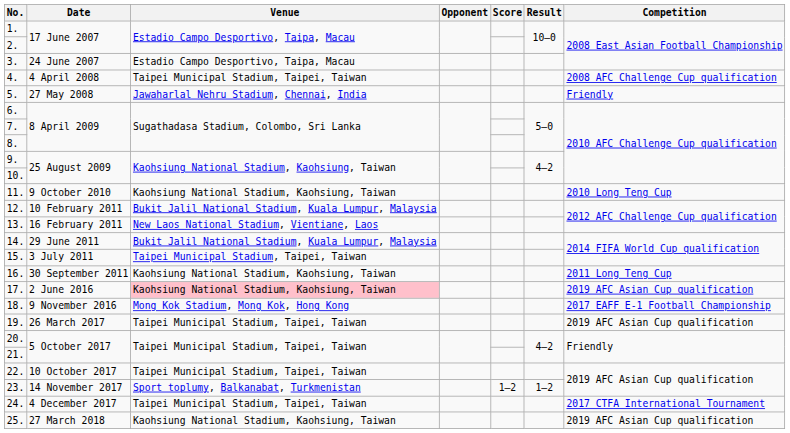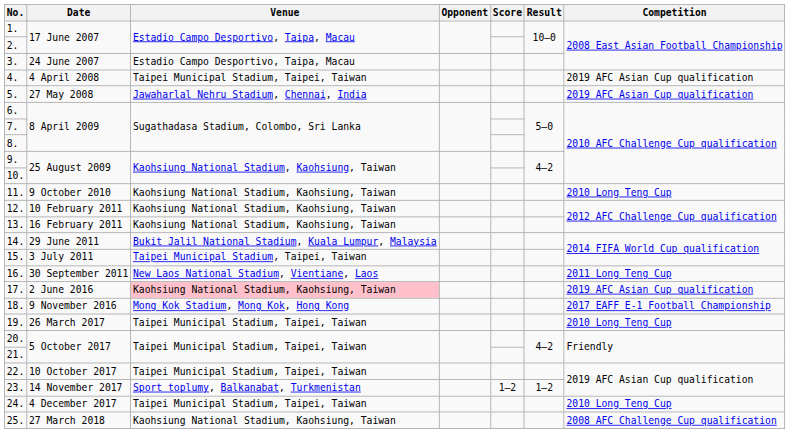 <table class="wikitable collapsible collapsed" style="font-size:90%">
 <tr>
 <th>No.</th>
 <th>Date</th>
 <th>Venue</th>
 <th>Opponent</th>
 <th>Score</th>
 <th>Result</th>
 <th>Competition</th>
 </tr>
 <tr>
 <td>1.</td>
 <td rowspan=2>17 June 2007</td>
 <td rowspan=2><a href='#'>Estadio Campo Desportivo</a>, <a href='#'>Taipa</a>, <a href='#'>Macau</a></td>
 <td rowspan=2></td>
 <td></td>
 <td rowspan=2 style="text-align:center;">10–0</td>
 <td rowspan=3><a href='#'>2008 East Asian Football Championship</a></td>
 </tr>
 <tr>
 <td>2.</td>
 <td></td>
 </tr>
 <tr>
 <td>3.</td>
 <td>24 June 2007</td>
 <td>Estadio Campo Desportivo, Taipa, Macau</td>
 <td></td>
 <td></td>
 <td></td>
 </tr>
 <tr>
 <td>4.</td>
 <td>4 April 2008</td>
 <td>Taipei Municipal Stadium, Taipei, Taiwan</td>
 <td></td>
 <td></td>
 <td></td>
-<td><a href='#'>2008 AFC Challenge Cup qualification</a></td>
+<td>2019 AFC Asian Cup qualification</td>
 </tr>
 <tr>
 <td>5.</td>
 <td>27 May 2008</td>
 <td><a href='#'>Jawaharlal Nehru Stadium</a>, <a href='#'>Chennai</a>, <a href='#'>India</a></td>
 <td></td>
 <td></td>
 <td></td>
-<td><a href='#'>Friendly</a></td>
+<td><a href='#'>2019 AFC Asian Cup qualification</a></td>
 </tr>
 <tr>
 <td>6.</td>
 <td rowspan=3>8 April 2009</td>
 <td rowspan=3>Sugathadasa Stadium, Colombo, Sri Lanka</td>
 <td rowspan=3></td>
 <td></td>
 <td rowspan=3 style="text-align:center;">5–0</td>
 <td rowspan=5><a href='#'>2010 AFC Challenge Cup qualification</a></td>
 </tr>
 <tr>
 <td>7.</td>
 <td></td>
 </tr>
 <tr>
 <td>8.</td>
 <td></td>
 </tr>
 <tr>
 <td>9.</td>
 <td rowspan=2>25 August 2009</td>
 <td rowspan=2><a href='#'>Kaohsiung National Stadium</a>, <a href='#'>Kaohsiung</a>, Taiwan</td>
 <td rowspan=2></td>
 <td></td>
 <td rowspan=2 style="text-align:center;">4–2</td>
 </tr>
 <tr>
 <td>10.</td>
 <td></td>
 </tr>
 <tr>
 <td>11.</td>
 <td>9 October 2010</td>
 <td>Kaohsiung National Stadium, Kaohsiung, Taiwan</td>
 <td></td>
 <td></td>
 <td></td>
 <td><a href='#'>2010 Long Teng Cup</a></td>
 </tr>
 <tr>
 <td>12.</td>
 <td>10 February 2011</td>
-<td><a href='#'>Bukit Jalil National Stadium</a>, <a href='#'>Kuala Lumpur</a>, <a href='#'>Malaysia</a></td>
+<td>Kaohsiung National Stadium, Kaohsiung, Taiwan</td>
 <td></td>
 <td></td>
 <td></td>
 <td rowspan=2><a href='#'>2012 AFC Challenge Cup qualification</a></td>
 </tr>
 <tr>
 <td>13.</td>
 <td>16 February 2011</td>
-<td><a href='#'>New Laos National Stadium</a>, <a href='#'>Vientiane</a>, <a href='#'>Laos</a></td>
+<td>Kaohsiung National Stadium, Kaohsiung, Taiwan</td>
 <td></td>
 <td></td>
 <td></td>
 </tr>
 <tr>
 <td>14.</td>
 <td>29 June 2011</td>
 <td><a href='#'>Bukit Jalil National Stadium</a>, <a href='#'>Kuala Lumpur</a>, <a href='#'>Malaysia</a></td>
 <td></td>
 <td></td>
 <td></td>
 <td rowspan=2><a href='#'>2014 FIFA World Cup qualification</a></td>
 </tr>
 <tr>
 <td>15.</td>
 <td>3 July 2011</td>
 <td><a href='#'>Taipei Municipal Stadium</a>, Taipei, Taiwan</td>
 <td></td>
 <td></td>
 <td></td>
 </tr>
 <tr>
 <td>16.</td>
 <td>30 September 2011</td>
-<td>Kaohsiung National Stadium, Kaohsiung, Taiwan</td>
+<td><a href='#'>New Laos National Stadium</a>, <a href='#'>Vientiane</a>, <a href='#'>Laos</a></td>
 <td></td>
 <td></td>
 <td></td>
 <td><a href='#'>2011 Long Teng Cup</a></td>
 </tr>
 <tr>
 <td>17.</td>
 <td>2 June 2016</td>
 <td style="background: pink;">Kaohsiung National Stadium, Kaohsiung, Taiwan</td>
 <td></td>
 <td></td>
 <td></td>
 <td><a href='#'>2019 AFC Asian Cup qualification</a></td>
 </tr>
 <tr>
 <td>18.</td>
 <td>9 November 2016</td>
 <td><a href='#'>Mong Kok Stadium</a>, <a href='#'>Mong Kok</a>, <a href='#'>Hong Kong</a></td>
 <td></td>
 <td></td>
 <td></td>
 <td><a href='#'>2017 EAFF E-1 Football Championship</a></td>
 </tr>
 <tr>
 <td>19.</td>
 <td>26 March 2017</td>
 <td>Taipei Municipal Stadium, Taipei, Taiwan</td>
 <td></td>
 <td></td>
 <td></td>
-<td>2019 AFC Asian Cup qualification</td>
+<td><a href='#'>2010 Long Teng Cup</a></td>
 </tr>
 <tr>
 <td>20.</td>
 <td rowspan=2>5 October 2017</td>
 <td rowspan=2>Taipei Municipal Stadium, Taipei, Taiwan</td>
 <td rowspan=2></td>
 <td></td>
 <td rowspan=2 style="text-align:center;">4–2</td>
 <td rowspan=2>Friendly</td>
 </tr>
 <tr>
 <td>21.</td>
 <td></td>
 </tr>
 <tr>
 <td>22.</td>
 <td>10 October 2017</td>
 <td>Taipei Municipal Stadium, Taipei, Taiwan</td>
 <td></td>
 <td></td>
 <td></td>
 <td rowspan=2>2019 AFC Asian Cup qualification</td>
 </tr>
 <tr>
 <td>23.</td>
 <td>14 November 2017</td>
 <td><a href='#'>Sport toplumy</a>, <a href='#'>Balkanabat</a>, <a href='#'>Turkmenistan</a></td>
 <td></td>
 <td align=center>1–2</td>
 <td align=center>1–2</td>
 </tr>
 <tr>
 <td>24.</td>
 <td>4 December 2017</td>
 <td>Taipei Municipal Stadium, Taipei, Taiwan</td>
 <td></td>
 <td></td>
 <td></td>
-<td><a href='#'>2017 CTFA International Tournament</a></td>
+<td><a href='#'>2010 Long Teng Cup</a></td>
 </tr>
 <tr>
 <td>25.</td>
 <td>27 March 2018</td>
 <td>Kaohsiung National Stadium, Kaohsiung, Taiwan</td>
 <td></td>
 <td></td>
 <td></td>
-<td>2019 AFC Asian Cup qualification</td>
+<td><a href='#'>2008 AFC Challenge Cup qualification</a></td>
 </tr>
 </table>
